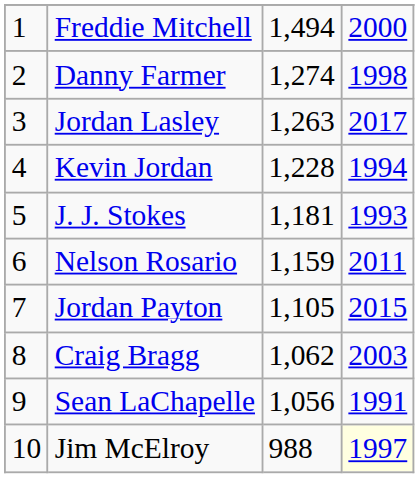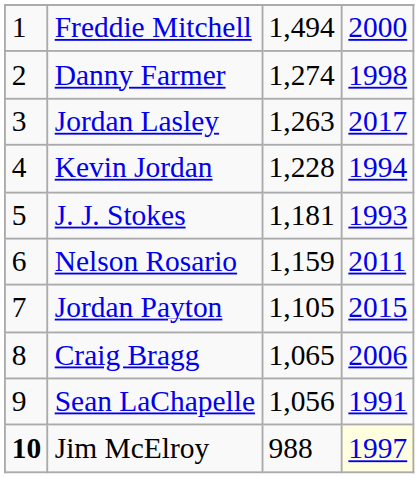 <table class="wikitable">
 <tr>
 </tr>
 <tr>
 <td>1</td>
 <td><a href='#'>Freddie Mitchell</a></td>
 <td>1,494</td>
 <td><a href='#'>2000</a></td>
 </tr>
 <tr>
 <td>2</td>
 <td><a href='#'>Danny Farmer</a></td>
 <td>1,274</td>
 <td><a href='#'>1998</a></td>
 </tr>
 <tr>
 <td>3</td>
 <td><a href='#'>Jordan Lasley</a></td>
 <td>1,263</td>
 <td><a href='#'>2017</a></td>
 </tr>
 <tr>
 <td>4</td>
 <td><a href='#'>Kevin Jordan</a></td>
 <td>1,228</td>
 <td><a href='#'>1994</a></td>
 </tr>
 <tr>
 <td>5</td>
 <td><a href='#'>J. J. Stokes</a></td>
 <td>1,181</td>
 <td><a href='#'>1993</a></td>
 </tr>
 <tr>
 <td>6</td>
 <td><a href='#'>Nelson Rosario</a></td>
 <td>1,159</td>
 <td><a href='#'>2011</a></td>
 </tr>
 <tr>
 <td>7</td>
 <td><a href='#'>Jordan Payton</a></td>
 <td>1,105</td>
 <td><a href='#'>2015</a></td>
 </tr>
 <tr>
 <td>8</td>
 <td><a href='#'>Craig Bragg</a></td>
-<td>1,062</td>
-<td><a href='#'>2003</a></td>
+<td>1,065</td>
+<td><a href='#'>2006</a></td>
 </tr>
 <tr>
 <td>9</td>
 <td><a href='#'>Sean LaChapelle</a></td>
 <td>1,056</td>
 <td><a href='#'>1991</a></td>
 </tr>
 <tr>
-<td>10</td>
+<td><strong>10</strong></td>
 <td>Jim McElroy</td>
 <td>988</td>
 <td style="background: lightyellow;"><a href='#'>1997</a></td>
 </tr>
 </table>
